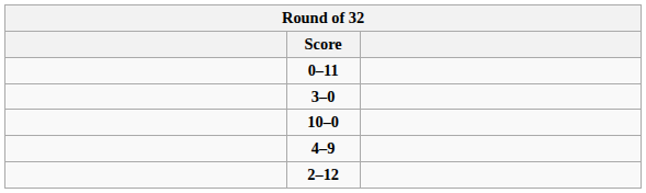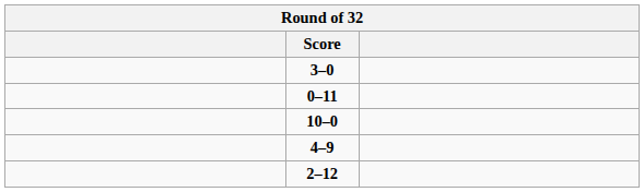 <table class="wikitable" style="text-align: center; font-size:90% ">
 <tr>
 <th colspan=3>Round of 32</th>
 </tr>
 <tr>
 <th align="right" width="250"></th>
 <th width="60">Score</th>
 <th align="left" width="250"></th>
 </tr>
 <tr>
+<td align=left><strong></strong></td>
+<td align=center><strong>3–0</strong></td>
+<td align=left></td>
+</tr>
+<tr>
 <td align=left></td>
 <td align=center><strong>0–11</strong></td>
 <td align=left><strong></strong></td>
-</tr>
-<tr>
-<td align=left><strong></strong></td>
-<td align=center><strong>3–0</strong></td>
-<td align=left></td>
 </tr>
 <tr>
 <td align=left><strong></strong></td>
 <td align=center><strong>10–0</strong></td>
 <td align=left></td>
 </tr>
 <tr>
 <td align=left></td>
 <td align=center><strong>4–9</strong></td>
 <td align=left><strong></strong></td>
 </tr>
 <tr>
 <td align=left></td>
 <td align=center><strong>2–12</strong></td>
 <td align=left><strong></strong></td>
 </tr>
 </table>
